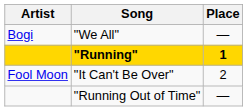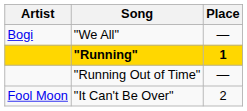 <table class="sortable wikitable" style="margin: 1em auto 1em auto; text-align:center">
 <tr>
 <th>Artist</th>
 <th>Song</th>
 <th>Place</th>
 </tr>
 <tr>
 <td align="left"><a href='#'>Bogi</a></td>
 <td align="left">"We All"</td>
 <td data-sort-value="3">—</td>
 </tr>
 <tr style="font-weight:bold; background:gold;">
 <td align="left"></td>
 <td align="left">"Running"</td>
 <td>1</td>
 </tr>
 <tr>
+<td align="left"></td>
+<td align="left">"Running Out of Time"</td>
+<td data-sort-value="3">—</td>
+</tr>
+<tr>
 <td align="left"><a href='#'>Fool Moon</a></td>
 <td align="left">"It Can't Be Over"</td>
 <td>2</td>
 </tr>
-<tr>
-<td align="left"></td>
-<td align="left">"Running Out of Time"</td>
-<td data-sort-value="3">—</td>
-</tr>
 </table>
